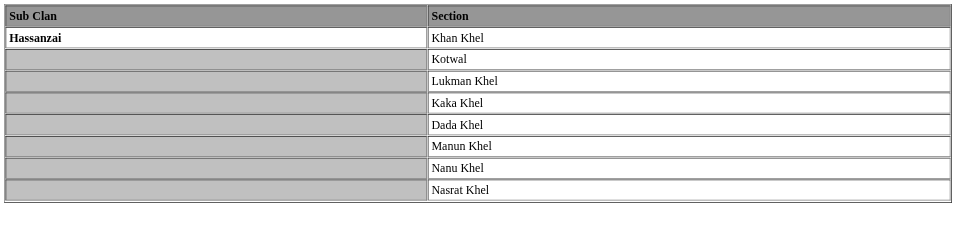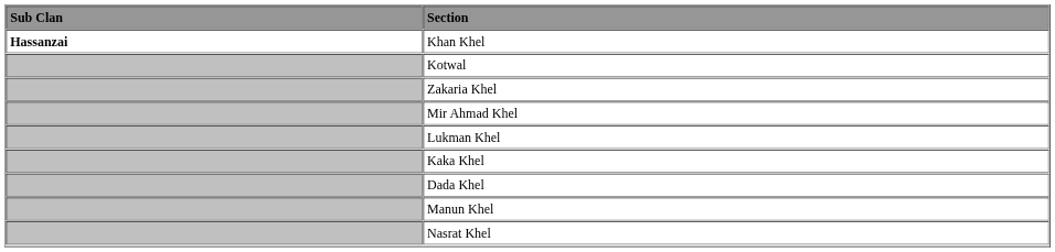 <table border="1" cellspacing="1" cellpadding="4" width="100%">
 <tr>
 <td bgcolor = "#969696"><strong>Sub Clan</strong></td>
 <td bgcolor = "#969696"><strong>Section</strong></td>
 </tr>
 <tr>
 <td><strong>Hassanzai</strong></td>
 <td>Khan Khel</td>
 </tr>
 <tr>
 <td bgcolor = "#C0C0C0"> </td>
 <td>Kotwal</td>
+</tr>
+<tr>
+<td bgcolor = "#C0C0C0"> </td>
+<td>Zakaria Khel</td>
+</tr>
+<tr>
+<td bgcolor = "#C0C0C0"> </td>
+<td>Mir Ahmad Khel</td>
 </tr>
 <tr>
 <td bgcolor = "#C0C0C0"> </td>
 <td>Lukman Khel</td>
 </tr>
 <tr>
 <td bgcolor = "#C0C0C0"> </td>
 <td>Kaka Khel</td>
 </tr>
 <tr>
 <td bgcolor = "#C0C0C0"> </td>
 <td>Dada Khel</td>
 </tr>
 <tr>
 <td bgcolor = "#C0C0C0"> </td>
 <td>Manun Khel</td>
 </tr>
 <tr>
 <td bgcolor = "#C0C0C0"> </td>
-<td>Nanu Khel</td>
-</tr>
-<tr>
-<td bgcolor = "#C0C0C0"> </td>
 <td>Nasrat Khel</td>
 </tr>
 <tr>
 </tr>
 </table>
